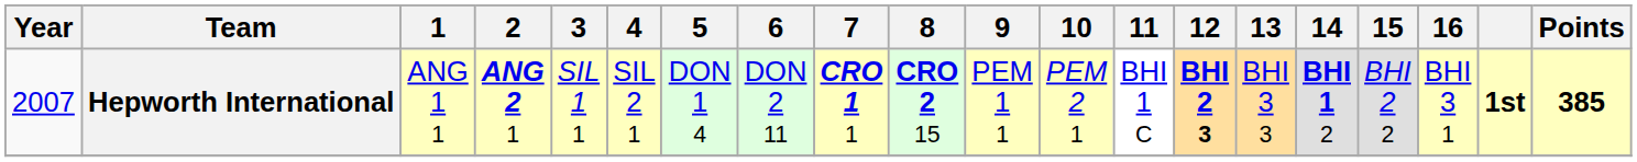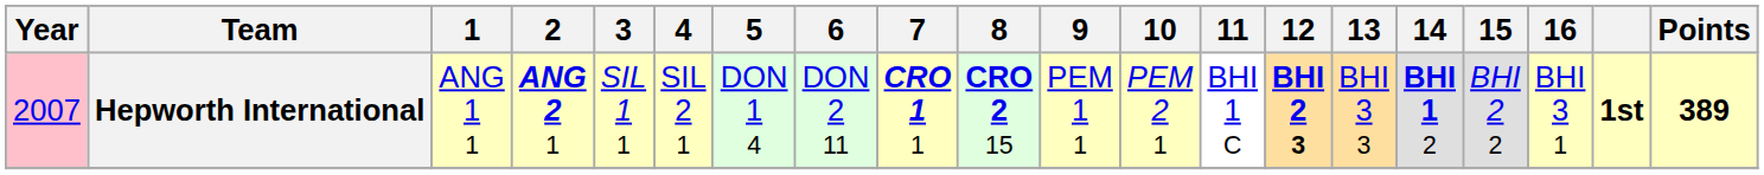 <table class="wikitable" style="text-align:center; font-size:85%">
 <tr>
 <th>Year</th>
 <th>Team</th>
 <th>1</th>
 <th>2</th>
 <th>3</th>
 <th>4</th>
 <th>5</th>
 <th>6</th>
 <th>7</th>
 <th>8</th>
 <th>9</th>
 <th>10</th>
 <th>11</th>
 <th>12</th>
 <th>13</th>
 <th>14</th>
 <th>15</th>
 <th>16</th>
 <th></th>
 <th>Points</th>
 </tr>
 <tr>
-<td><a href='#'>2007</a></td>
+<td style="background: pink;"><a href='#'>2007</a></td>
 <th>Hepworth International</th>
 <td style="background:#FFFFBF;"><a href='#'>ANG<br>1</a><br><small>1</small></td>
 <td style="background:#FFFFBF;"><strong><em><a href='#'>ANG<br>2</a></em></strong><br><small>1</small></td>
 <td style="background:#FFFFBF;"><em><a href='#'>SIL<br>1</a></em><br><small>1</small></td>
 <td style="background:#FFFFBF;"><a href='#'>SIL<br>2</a><br><small>1</small></td>
 <td style="background:#DFFFDF;"><a href='#'>DON<br>1</a><br><small>4</small></td>
 <td style="background:#DFFFDF;"><a href='#'>DON<br>2</a><br><small>11</small></td>
 <td style="background:#FFFFBF;"><strong><em><a href='#'>CRO<br>1</a></em></strong><br><small>1</small></td>
 <td style="background:#DFFFDF;"><strong><a href='#'>CRO<br>2</a></strong><br><small>15</small></td>
 <td style="background:#FFFFBF;"><a href='#'>PEM<br>1</a><br><small>1</small></td>
 <td style="background:#FFFFBF;"><em><a href='#'>PEM<br>2</a></em><br><small>1</small></td>
 <td style="background:#FFFFFF;"><a href='#'>BHI<br>1</a><br><small>C</small></td>
 <td style="background:#FFDF9F;"><strong><a href='#'>BHI<br>2</a><br><small>3</small></strong></td>
 <td style="background:#FFDF9F;"><a href='#'>BHI<br>3</a><br><small>3</small></td>
 <td style="background:#DFDFDF;"><strong><a href='#'>BHI<br>1</a></strong><br><small>2</small></td>
 <td style="background:#DFDFDF;"><em><a href='#'>BHI<br>2</a></em><br><small>2</small></td>
 <td style="background:#FFFFBF;"><a href='#'>BHI<br>3</a><br><small>1</small></td>
 <th style="background:#FFFFBF;">1st</th>
-<th style="background:#FFFFBF;">385</th>
+<th style="background:#FFFFBF;">389</th>
 </tr>
 <tr>
 </tr>
 </table>
